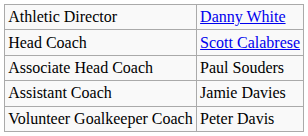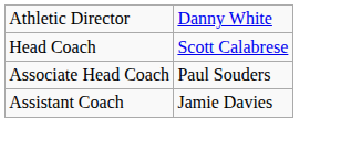 <table class="wikitable">
 <tr>
 <td>Athletic Director</td>
 <td><a href='#'>Danny White</a></td>
 </tr>
 <tr>
 <td>Head Coach</td>
 <td><a href='#'>Scott Calabrese</a></td>
 </tr>
 <tr>
 <td>Associate Head Coach</td>
 <td>Paul Souders</td>
 </tr>
 <tr>
 <td>Assistant Coach</td>
 <td>Jamie Davies</td>
 </tr>
-<tr>
-<td>Volunteer Goalkeeper Coach</td>
-<td>Peter Davis</td>
-</tr>
 </table>
